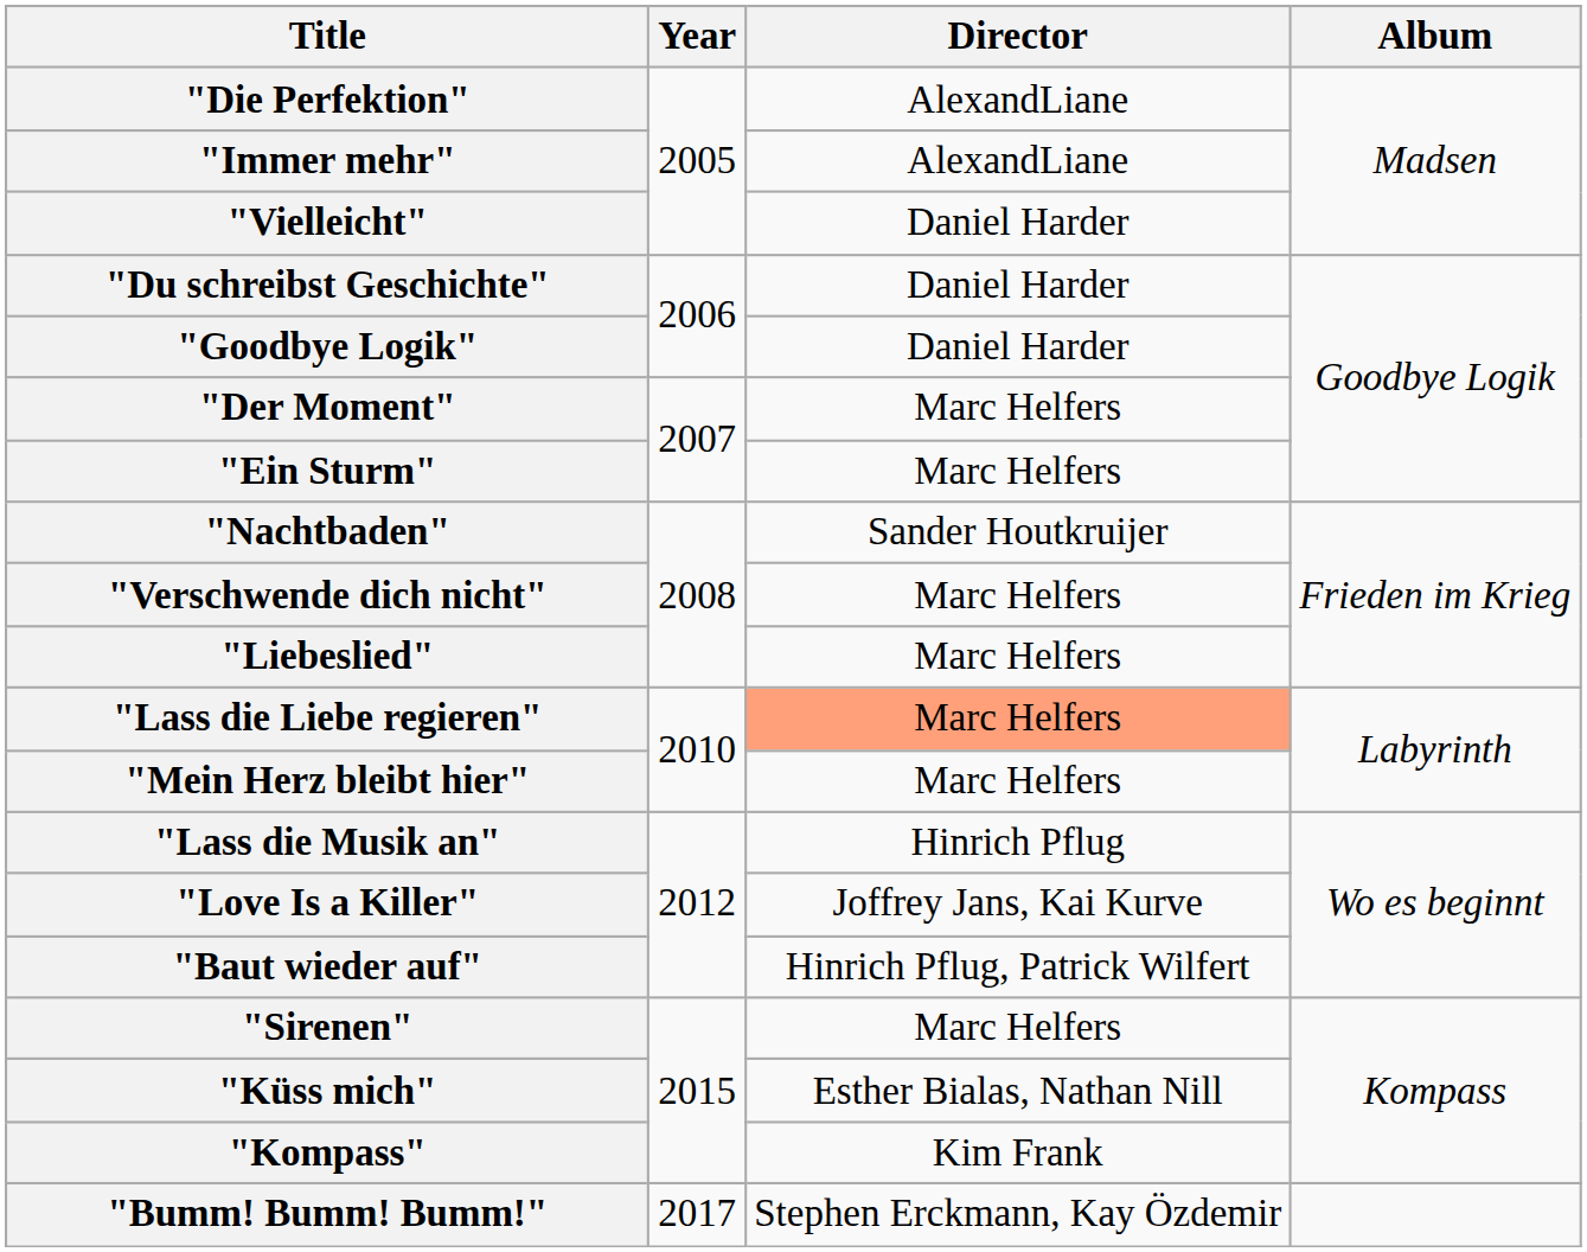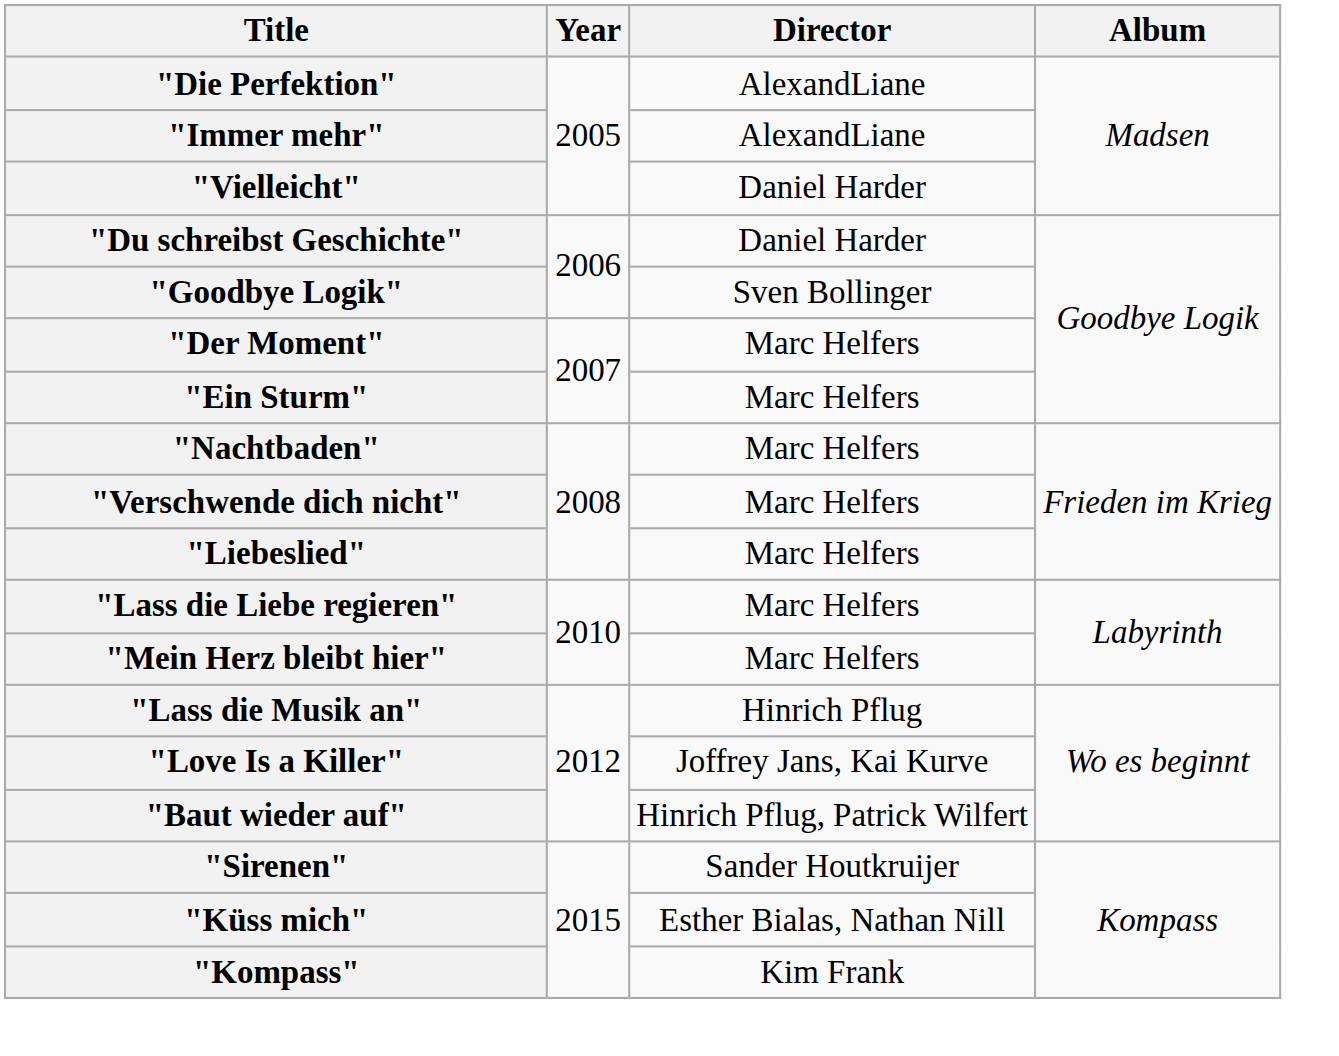 <table class="wikitable plainrowheaders" style="text-align:center;" border="1">
 <tr>
 <th scope="col" style="width:16em;">Title</th>
 <th scope="col">Year</th>
 <th scope="col">Director</th>
 <th scope="col">Album</th>
 </tr>
 <tr>
 <th scope="row">"Die Perfektion"</th>
 <td rowspan="3">2005</td>
 <td>AlexandLiane</td>
 <td rowspan="3"><em>Madsen</em></td>
 </tr>
 <tr>
 <th scope="row">"Immer mehr"</th>
 <td>AlexandLiane</td>
 </tr>
 <tr>
 <th scope="row">"Vielleicht"</th>
 <td>Daniel Harder</td>
 </tr>
 <tr>
 <th scope="row">"Du schreibst Geschichte"</th>
 <td rowspan="2">2006</td>
 <td>Daniel Harder</td>
 <td rowspan="4"><em>Goodbye Logik</em></td>
 </tr>
 <tr>
 <th scope="row">"Goodbye Logik"</th>
-<td>Daniel Harder</td>
+<td>Sven Bollinger</td>
 </tr>
 <tr>
 <th scope="row">"Der Moment"</th>
 <td rowspan="2">2007</td>
 <td>Marc Helfers</td>
 </tr>
 <tr>
 <th scope="row">"Ein Sturm"</th>
 <td>Marc Helfers</td>
 </tr>
 <tr>
 <th scope="row">"Nachtbaden"</th>
 <td rowspan="3">2008</td>
-<td>Sander Houtkruijer</td>
+<td>Marc Helfers</td>
 <td rowspan="3"><em>Frieden im Krieg</em></td>
 </tr>
 <tr>
 <th scope="row">"Verschwende dich nicht"</th>
 <td>Marc Helfers</td>
 </tr>
 <tr>
 <th scope="row">"Liebeslied"</th>
 <td>Marc Helfers</td>
 </tr>
 <tr>
 <th scope="row">"Lass die Liebe regieren"</th>
 <td rowspan="2">2010</td>
-<td style="background: lightsalmon;">Marc Helfers</td>
+<td>Marc Helfers</td>
 <td rowspan="2"><em>Labyrinth</em></td>
 </tr>
 <tr>
 <th scope="row">"Mein Herz bleibt hier"</th>
 <td>Marc Helfers</td>
 </tr>
 <tr>
 <th scope="row">"Lass die Musik an"</th>
 <td rowspan="3">2012</td>
 <td>Hinrich Pflug</td>
 <td rowspan="3"><em>Wo es beginnt</em></td>
 </tr>
 <tr>
 <th scope="row">"Love Is a Killer"</th>
 <td>Joffrey Jans, Kai Kurve</td>
 </tr>
 <tr>
 <th scope="row">"Baut wieder auf"</th>
 <td>Hinrich Pflug, Patrick Wilfert</td>
 </tr>
 <tr>
 <th scope="row">"Sirenen"</th>
 <td rowspan="3">2015</td>
-<td>Marc Helfers</td>
+<td>Sander Houtkruijer</td>
 <td rowspan="3"><em>Kompass</em></td>
 </tr>
 <tr>
 <th scope="row">"Küss mich"</th>
 <td>Esther Bialas, Nathan Nill</td>
 </tr>
 <tr>
 <th scope="row">"Kompass"</th>
 <td>Kim Frank</td>
 </tr>
-<tr>
-<th scope="row">"Bumm! Bumm! Bumm!"</th>
-<td>2017</td>
-<td>Stephen Erckmann, Kay Özdemir</td>
-<td></td>
-</tr>
 </table>
